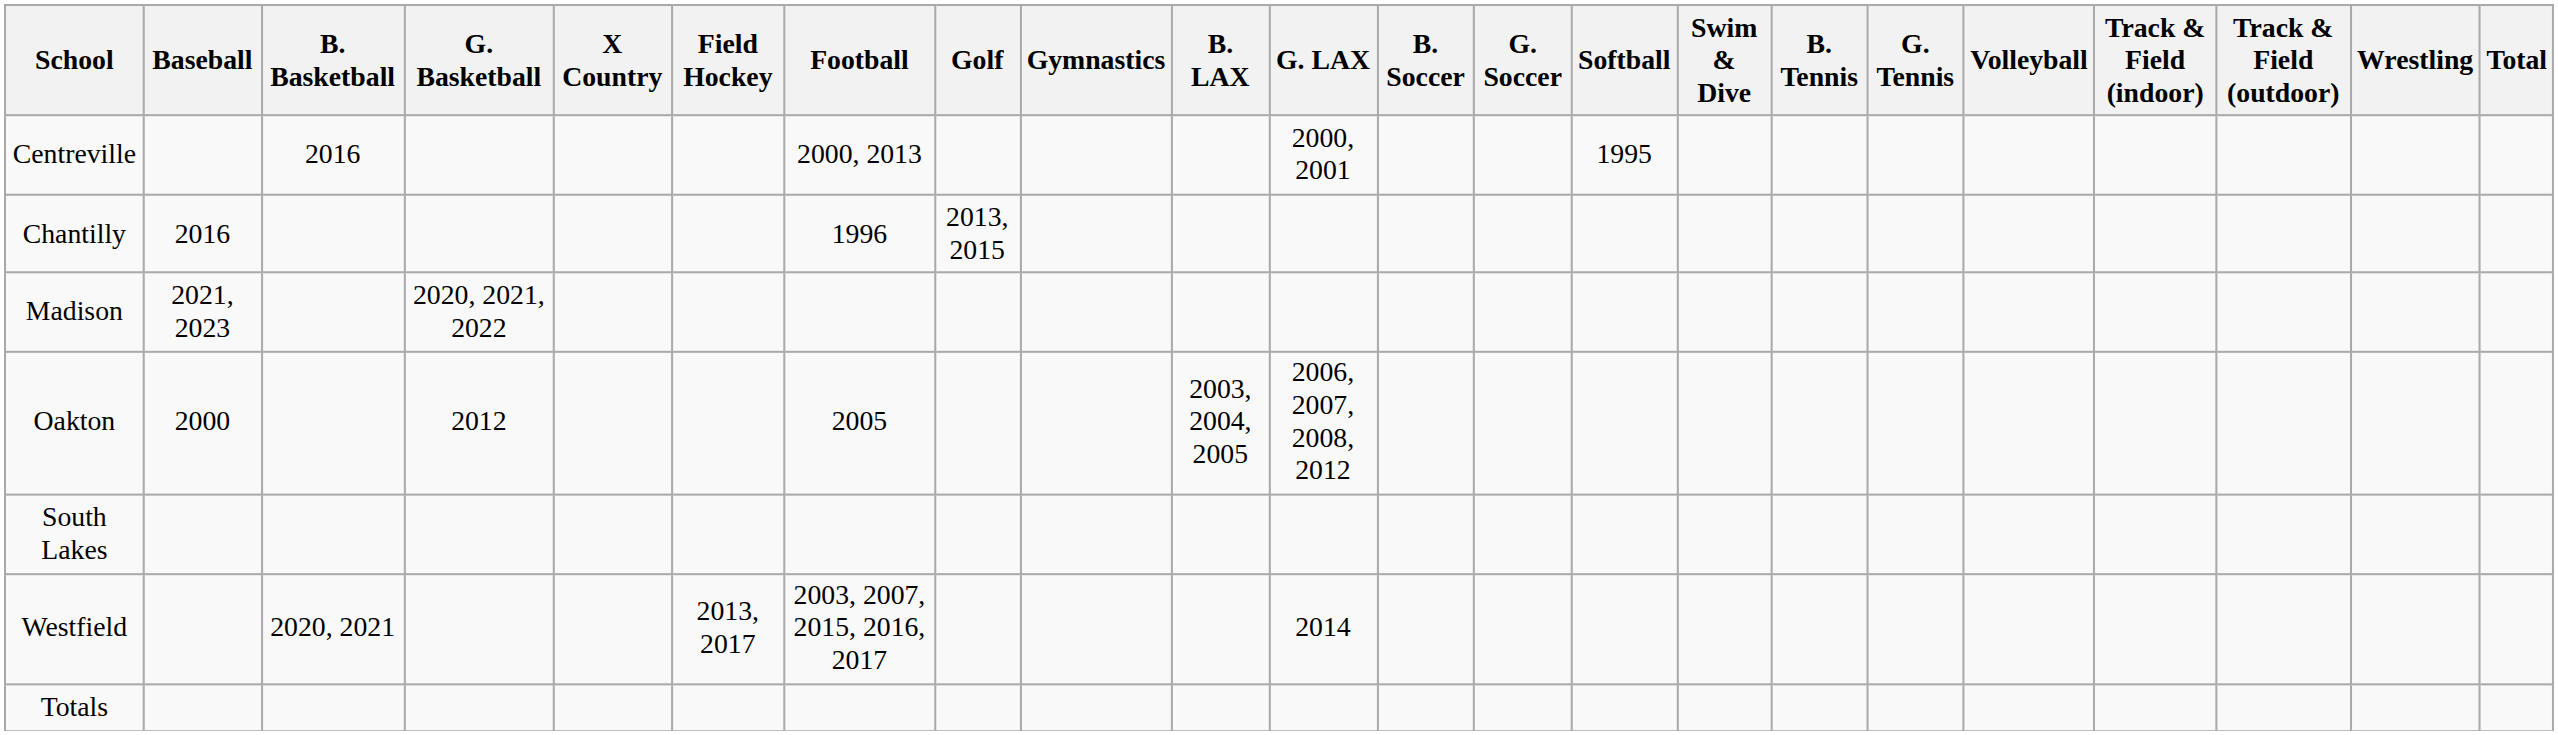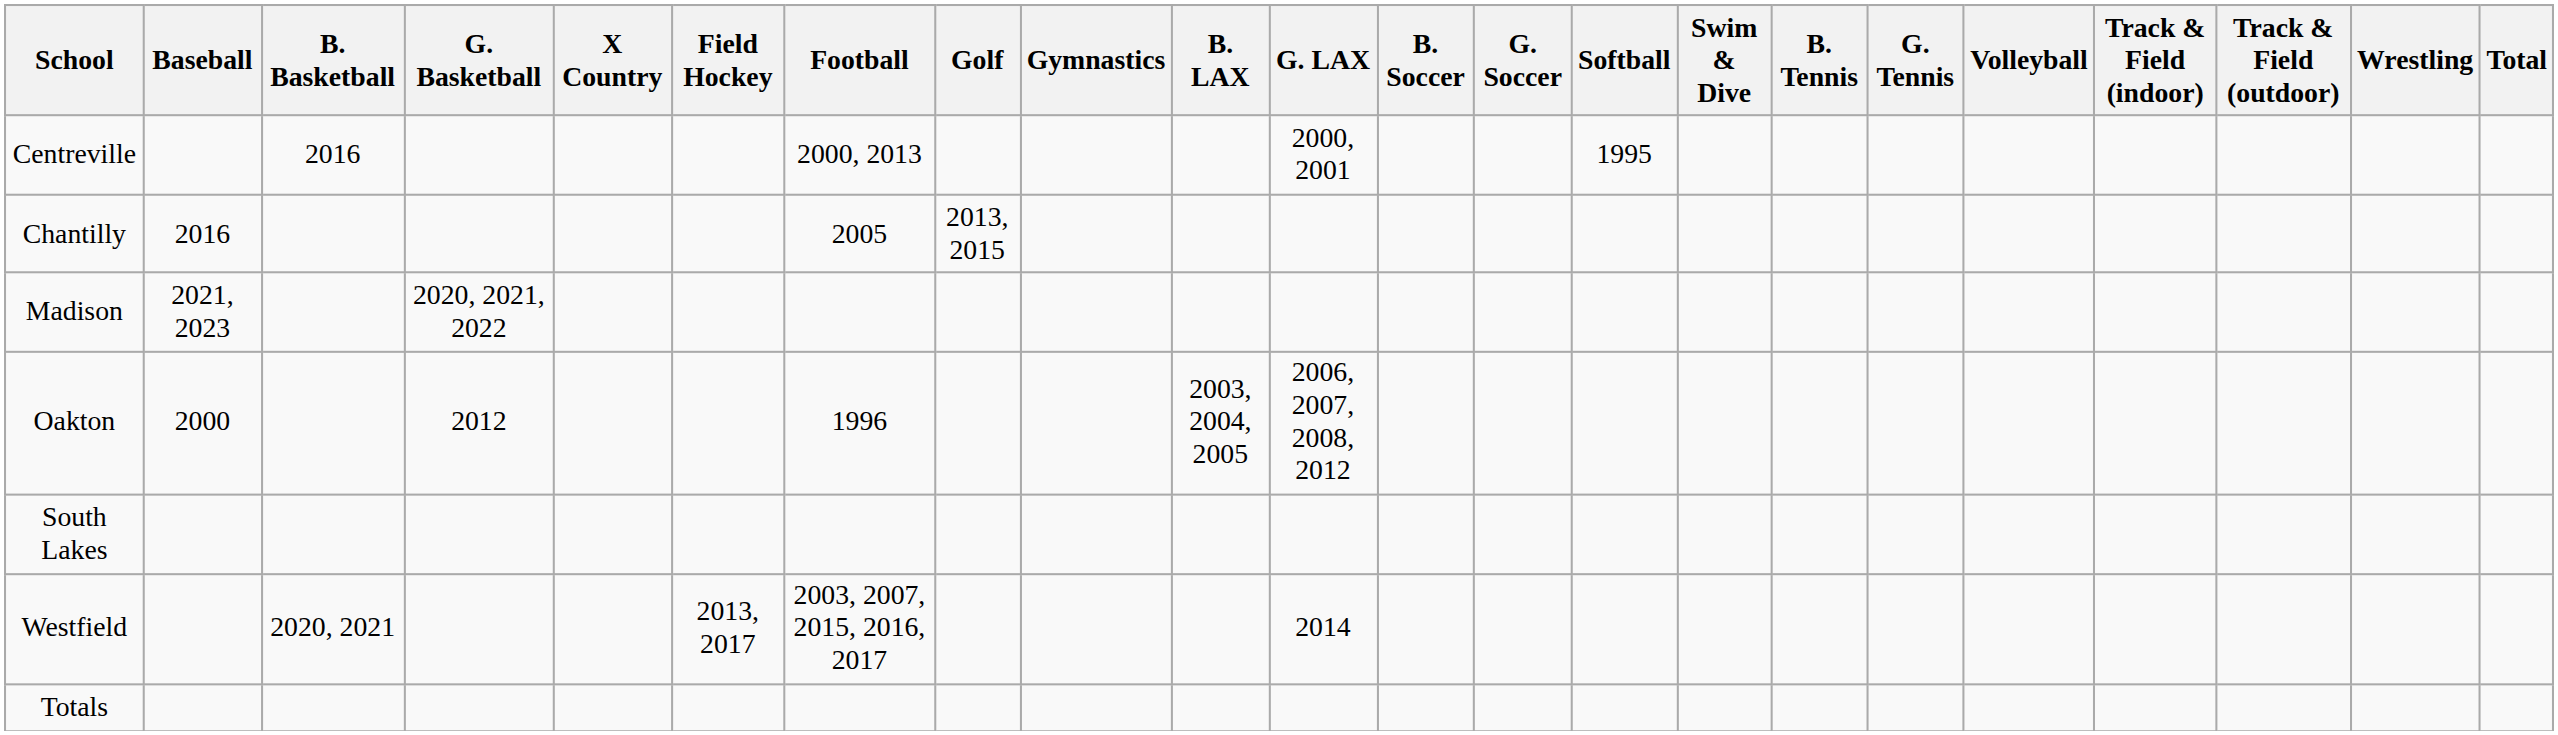 <table class="wikitable" style="text-align: center; font-size: 85%">
 <tr>
 <th scope="col">School</th>
 <th scope="col">Baseball</th>
 <th scope="col">B. Basketball</th>
 <th scope="col">G. Basketball</th>
 <th scope="col">X Country</th>
 <th scope="col">Field Hockey</th>
 <th scope="col">Football</th>
 <th scope="col">Golf</th>
 <th scope="col">Gymnastics</th>
 <th scope="col">B. LAX</th>
 <th scope="col">G. LAX</th>
 <th scope="col">B. Soccer</th>
 <th scope="col">G. Soccer</th>
 <th scope="col">Softball</th>
 <th scope="col">Swim & Dive</th>
 <th scope="col">B. Tennis</th>
 <th scope="col">G. Tennis</th>
 <th scope="col">Volleyball</th>
 <th scope="col">Track & Field<br>(indoor)</th>
 <th scope="col">Track & Field<br>(outdoor)</th>
 <th scope="col">Wrestling</th>
 <th scope="col">Total</th>
 </tr>
 <tr>
 <td>Centreville</td>
 <td></td>
 <td>2016</td>
 <td></td>
 <td></td>
 <td></td>
 <td>2000, 2013</td>
 <td></td>
 <td></td>
 <td></td>
 <td>2000, 2001</td>
 <td></td>
 <td></td>
 <td>1995</td>
 <td></td>
 <td></td>
 <td></td>
 <td></td>
 <td></td>
 <td></td>
 <td></td>
 <td></td>
 </tr>
 <tr>
 <td>Chantilly</td>
 <td>2016</td>
 <td></td>
 <td></td>
 <td></td>
 <td></td>
-<td>1996</td>
+<td>2005</td>
 <td>2013, 2015</td>
 <td></td>
 <td></td>
 <td></td>
 <td></td>
 <td></td>
 <td></td>
 <td></td>
 <td></td>
 <td></td>
 <td></td>
 <td></td>
 <td></td>
 <td></td>
 <td></td>
 </tr>
 <tr>
 <td>Madison</td>
 <td>2021, 2023</td>
 <td></td>
 <td>2020, 2021, 2022</td>
 <td></td>
 <td></td>
 <td></td>
 <td></td>
 <td></td>
 <td></td>
 <td></td>
 <td></td>
 <td></td>
 <td></td>
 <td></td>
 <td></td>
 <td></td>
 <td></td>
 <td></td>
 <td></td>
 <td></td>
 <td></td>
 </tr>
 <tr>
 <td>Oakton</td>
 <td>2000</td>
 <td></td>
 <td>2012</td>
 <td></td>
 <td></td>
-<td>2005</td>
+<td>1996</td>
 <td></td>
 <td></td>
 <td>2003, 2004, 2005</td>
 <td>2006, 2007, 2008, 2012</td>
 <td></td>
 <td></td>
 <td></td>
 <td></td>
 <td></td>
 <td></td>
 <td></td>
 <td></td>
 <td></td>
 <td></td>
 <td></td>
 </tr>
 <tr>
 <td>South Lakes</td>
 <td></td>
 <td></td>
 <td></td>
 <td></td>
 <td></td>
 <td></td>
 <td></td>
 <td></td>
 <td></td>
 <td></td>
 <td></td>
 <td></td>
 <td></td>
 <td></td>
 <td></td>
 <td></td>
 <td></td>
 <td></td>
 <td></td>
 <td></td>
 <td></td>
 </tr>
 <tr>
 <td>Westfield</td>
 <td></td>
 <td>2020, 2021</td>
 <td></td>
 <td></td>
 <td>2013, 2017</td>
 <td>2003, 2007, 2015, 2016, 2017</td>
 <td></td>
 <td></td>
 <td></td>
 <td>2014</td>
 <td></td>
 <td></td>
 <td></td>
 <td></td>
 <td></td>
 <td></td>
 <td></td>
 <td></td>
 <td></td>
 <td></td>
 <td></td>
 </tr>
 <tr>
 <td>Totals</td>
 <td></td>
 <td></td>
 <td></td>
 <td></td>
 <td></td>
 <td></td>
 <td></td>
 <td></td>
 <td></td>
 <td></td>
 <td></td>
 <td></td>
 <td></td>
 <td></td>
 <td></td>
 <td></td>
 <td></td>
 <td></td>
 <td></td>
 <td></td>
 </tr>
 </table>
